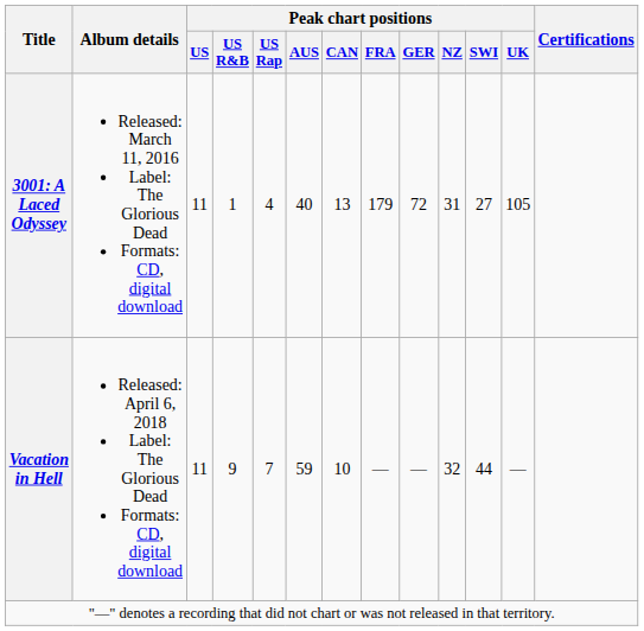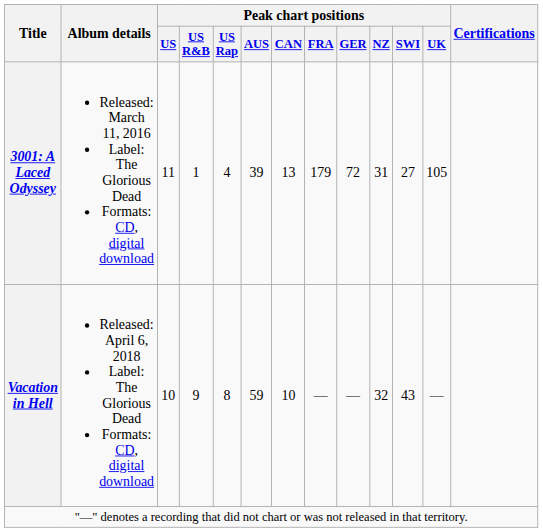 <table class="wikitable plainrowheaders" style="text-align:center;">
 <tr>
 <th scope="col" rowspan="2" style="width:11em;">Title</th>
 <th scope="col" rowspan="2" style="width:18em;">Album details</th>
 <th scope="col" colspan="10">Peak chart positions</th>
 <th scope="col" rowspan="2" style="width:11em;"><a href='#'>Certifications</a></th>
 </tr>
 <tr>
 <th scope="col" style="width:3em;font-size:90%;"><a href='#'>US</a></th>
 <th scope="col" style="width:3em;font-size:90%;"><a href='#'>US R&B</a></th>
 <th scope="col" style="width:3em;font-size:90%;"><a href='#'>US<br>Rap</a></th>
 <th scope="col" style="width:3em;font-size:90%;"><a href='#'>AUS</a></th>
 <th scope="col" style="width:3em;font-size:90%;"><a href='#'>CAN</a></th>
 <th scope="col" style="width:3em;font-size:90%;"><a href='#'>FRA</a></th>
 <th scope="col" style="width:3em;font-size:90%;"><a href='#'>GER</a></th>
 <th scope="col" style="width:3em;font-size:90%;"><a href='#'>NZ</a></th>
 <th scope="col" style="width:3em;font-size:90%;"><a href='#'>SWI</a></th>
 <th scope="col" style="width:3em;font-size:90%;"><a href='#'>UK</a><br></th>
 </tr>
 <tr>
 <th scope="row"><em><a href='#'>3001: A Laced Odyssey</a></em></th>
 <td><br><ul><li>Released: March 11, 2016</li><li>Label: The Glorious Dead</li><li>Formats: <a href='#'>CD</a>, <a href='#'>digital download</a></li></ul></td>
 <td>11</td>
 <td>1</td>
 <td>4</td>
-<td>40</td>
+<td>39</td>
 <td>13</td>
 <td>179</td>
 <td>72</td>
 <td>31</td>
 <td>27</td>
 <td>105</td>
 <td></td>
 </tr>
 <tr>
 <th scope="row"><em><a href='#'>Vacation in Hell</a></em></th>
 <td><br><ul><li>Released: April 6, 2018</li><li>Label: The Glorious Dead</li><li>Formats: <a href='#'>CD</a>, <a href='#'>digital download</a></li></ul></td>
-<td>11</td>
+<td>10</td>
 <td>9</td>
-<td>7</td>
+<td>8</td>
 <td>59</td>
 <td>10</td>
 <td>—</td>
 <td>—</td>
 <td>32</td>
-<td>44</td>
+<td>43</td>
 <td>—</td>
 <td></td>
 </tr>
 <tr>
 <td colspan="13" style="font-size:90%">"—" denotes a recording that did not chart or was not released in that territory.</td>
 </tr>
 </table>
